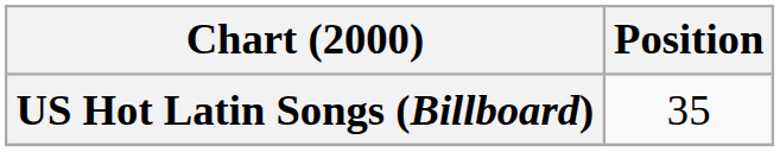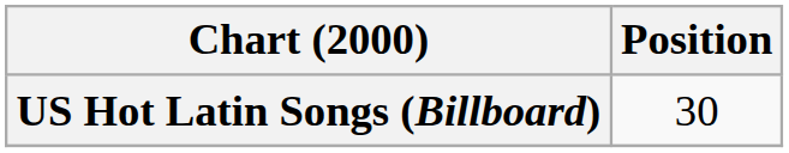 <table class="wikitable plainrowheaders " style="text-align:center;">
 <tr>
 <th scope="col">Chart (2000)</th>
 <th scope="col">Position</th>
 </tr>
 <tr>
 <th scope="row">US Hot Latin Songs (<em>Billboard</em>)</th>
-<td>35</td>
+<td>30</td>
 </tr>
 <tr>
 </tr>
 </table>
